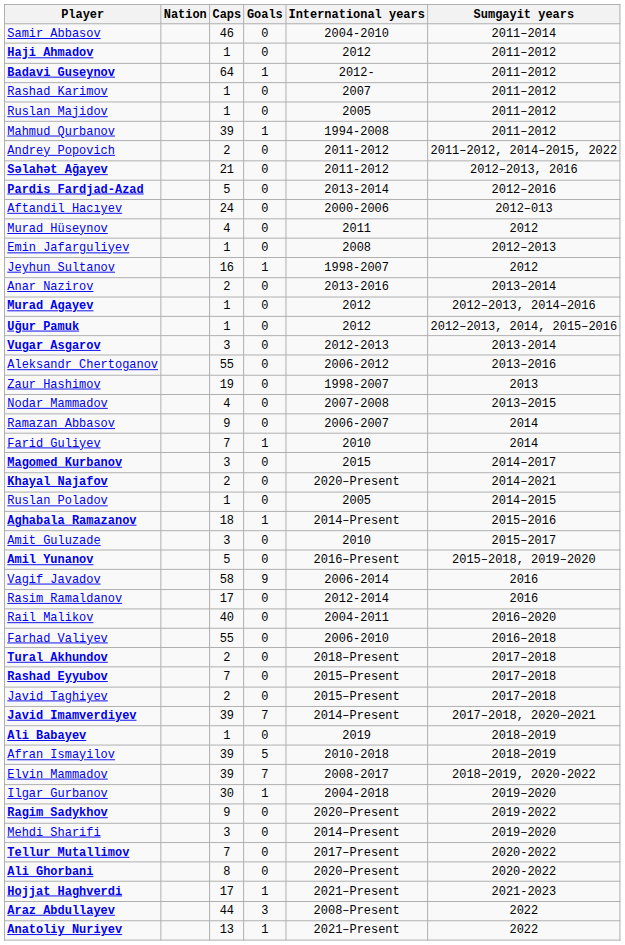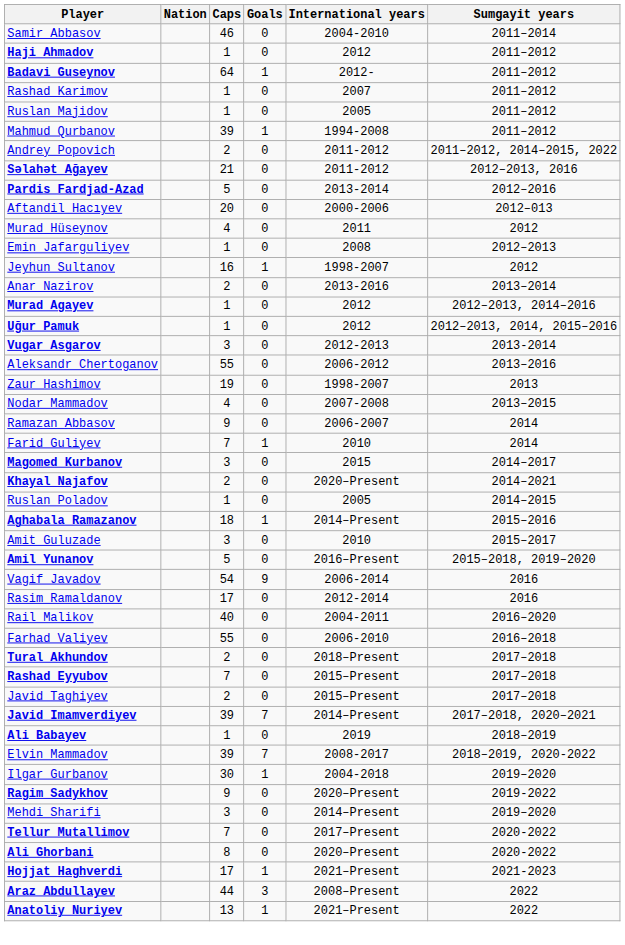 <table class="wikitable sortable" style="text-align:center">
 <tr>
 <th>Player</th>
 <th>Nation</th>
 <th>Caps</th>
 <th>Goals</th>
 <th>International years</th>
 <th>Sumgayit years</th>
 </tr>
 <tr>
 <td align="left"><a href='#'>Samir Abbasov</a></td>
 <td></td>
 <td>46</td>
 <td>0</td>
 <td>2004-2010</td>
 <td>2011–2014</td>
 </tr>
 <tr>
 <td align="left"><strong><a href='#'>Haji Ahmadov</a></strong></td>
 <td></td>
 <td>1</td>
 <td>0</td>
 <td>2012</td>
 <td>2011–2012</td>
 </tr>
 <tr>
 <td align="left"><strong><a href='#'>Badavi Guseynov</a></strong></td>
 <td></td>
 <td>64</td>
 <td>1</td>
 <td>2012-</td>
 <td>2011–2012</td>
 </tr>
 <tr>
 <td align="left"><a href='#'>Rashad Karimov</a></td>
 <td></td>
 <td>1</td>
 <td>0</td>
 <td>2007</td>
 <td>2011–2012</td>
 </tr>
 <tr>
 <td align="left"><a href='#'>Ruslan Majidov</a></td>
 <td></td>
 <td>1</td>
 <td>0</td>
 <td>2005</td>
 <td>2011–2012</td>
 </tr>
 <tr>
 <td align="left"><a href='#'>Mahmud Qurbanov</a></td>
 <td></td>
 <td>39</td>
 <td>1</td>
 <td>1994-2008</td>
 <td>2011–2012</td>
 </tr>
 <tr>
 <td align="left"><a href='#'>Andrey Popovich</a></td>
 <td></td>
 <td>2</td>
 <td>0</td>
 <td>2011-2012</td>
 <td>2011–2012, 2014–2015, 2022</td>
 </tr>
 <tr>
 <td align="left"><strong><a href='#'>Səlahət Ağayev</a></strong></td>
 <td></td>
 <td>21</td>
 <td>0</td>
 <td>2011-2012</td>
 <td>2012–2013, 2016</td>
 </tr>
 <tr>
 <td align="left"><strong><a href='#'>Pardis Fardjad-Azad</a></strong></td>
 <td></td>
 <td>5</td>
 <td>0</td>
 <td>2013-2014</td>
 <td>2012–2016</td>
 </tr>
 <tr>
 <td align="left"><a href='#'>Aftandil Hacıyev</a></td>
 <td></td>
-<td>24</td>
+<td>20</td>
 <td>0</td>
 <td>2000-2006</td>
 <td>2012–013</td>
 </tr>
 <tr>
 <td align="left"><a href='#'>Murad Hüseynov</a></td>
 <td></td>
 <td>4</td>
 <td>0</td>
 <td>2011</td>
 <td>2012</td>
 </tr>
 <tr>
 <td align="left"><a href='#'>Emin Jafarguliyev</a></td>
 <td></td>
 <td>1</td>
 <td>0</td>
 <td>2008</td>
 <td>2012–2013</td>
 </tr>
 <tr>
 <td align="left"><a href='#'>Jeyhun Sultanov</a></td>
 <td></td>
 <td>16</td>
 <td>1</td>
 <td>1998-2007</td>
 <td>2012</td>
 </tr>
 <tr>
 <td align="left"><a href='#'>Anar Nazirov</a></td>
 <td></td>
 <td>2</td>
 <td>0</td>
 <td>2013-2016</td>
 <td>2013–2014</td>
 </tr>
 <tr>
 <td align="left"><strong><a href='#'>Murad Agayev</a></strong></td>
 <td></td>
 <td>1</td>
 <td>0</td>
 <td>2012</td>
 <td>2012–2013, 2014–2016</td>
 </tr>
 <tr>
 <td align="left"><strong><a href='#'>Uğur Pamuk</a></strong></td>
 <td></td>
 <td>1</td>
 <td>0</td>
 <td>2012</td>
 <td>2012–2013, 2014, 2015–2016</td>
 </tr>
 <tr>
 <td align="left"><strong><a href='#'>Vugar Asgarov</a></strong></td>
 <td></td>
 <td>3</td>
 <td>0</td>
 <td>2012-2013</td>
 <td>2013-2014</td>
 </tr>
 <tr>
 <td align="left"><a href='#'>Aleksandr Chertoganov</a></td>
 <td></td>
 <td>55</td>
 <td>0</td>
 <td>2006-2012</td>
 <td>2013–2016</td>
 </tr>
 <tr>
 <td align="left"><a href='#'>Zaur Hashimov</a></td>
 <td></td>
 <td>19</td>
 <td>0</td>
 <td>1998-2007</td>
 <td>2013</td>
 </tr>
 <tr>
 <td align="left"><a href='#'>Nodar Mammadov</a></td>
 <td></td>
 <td>4</td>
 <td>0</td>
 <td>2007-2008</td>
 <td>2013–2015</td>
 </tr>
 <tr>
 <td align="left"><a href='#'>Ramazan Abbasov</a></td>
 <td></td>
 <td>9</td>
 <td>0</td>
 <td>2006-2007</td>
 <td>2014</td>
 </tr>
 <tr>
 <td align="left"><a href='#'>Farid Guliyev</a></td>
 <td></td>
 <td>7</td>
 <td>1</td>
 <td>2010</td>
 <td>2014</td>
 </tr>
 <tr>
 <td align="left"><strong><a href='#'>Magomed Kurbanov</a></strong></td>
 <td></td>
 <td>3</td>
 <td>0</td>
 <td>2015</td>
 <td>2014–2017</td>
 </tr>
 <tr>
 <td align="left"><strong><a href='#'>Khayal Najafov</a></strong></td>
 <td></td>
 <td>2</td>
 <td>0</td>
 <td>2020–Present</td>
 <td>2014–2021</td>
 </tr>
 <tr>
 <td align="left"><a href='#'>Ruslan Poladov</a></td>
 <td></td>
 <td>1</td>
 <td>0</td>
 <td>2005</td>
 <td>2014–2015</td>
 </tr>
 <tr>
 <td align="left"><strong><a href='#'>Aghabala Ramazanov</a></strong></td>
 <td></td>
 <td>18</td>
 <td>1</td>
 <td>2014–Present</td>
 <td>2015–2016</td>
 </tr>
 <tr>
 <td align="left"><a href='#'>Amit Guluzade</a></td>
 <td></td>
 <td>3</td>
 <td>0</td>
 <td>2010</td>
 <td>2015–2017</td>
 </tr>
 <tr>
 <td align="left"><strong><a href='#'>Amil Yunanov</a></strong></td>
 <td></td>
 <td>5</td>
 <td>0</td>
 <td>2016–Present</td>
 <td>2015–2018, 2019–2020</td>
 </tr>
 <tr>
 <td align="left"><a href='#'>Vagif Javadov</a></td>
 <td></td>
-<td>58</td>
+<td>54</td>
 <td>9</td>
 <td>2006-2014</td>
 <td>2016</td>
 </tr>
 <tr>
 <td align="left"><a href='#'>Rasim Ramaldanov</a></td>
 <td></td>
 <td>17</td>
 <td>0</td>
 <td>2012-2014</td>
 <td>2016</td>
 </tr>
 <tr>
 <td align="left"><a href='#'>Rail Malikov</a></td>
 <td></td>
 <td>40</td>
 <td>0</td>
 <td>2004-2011</td>
 <td>2016–2020</td>
 </tr>
 <tr>
 <td align="left"><a href='#'>Farhad Valiyev</a></td>
 <td></td>
 <td>55</td>
 <td>0</td>
 <td>2006-2010</td>
 <td>2016–2018</td>
 </tr>
 <tr>
 <td align="left"><strong><a href='#'>Tural Akhundov</a></strong></td>
 <td></td>
 <td>2</td>
 <td>0</td>
 <td>2018–Present</td>
 <td>2017–2018</td>
 </tr>
 <tr>
 <td align="left"><strong><a href='#'>Rashad Eyyubov</a></strong></td>
 <td></td>
 <td>7</td>
 <td>0</td>
 <td>2015–Present</td>
 <td>2017–2018</td>
 </tr>
 <tr>
 <td align="left"><a href='#'>Javid Taghiyev</a></td>
 <td></td>
 <td>2</td>
 <td>0</td>
 <td>2015–Present</td>
 <td>2017–2018</td>
 </tr>
 <tr>
 <td align="left"><strong><a href='#'>Javid Imamverdiyev</a></strong></td>
 <td></td>
 <td>39</td>
 <td>7</td>
 <td>2014–Present</td>
 <td>2017–2018, 2020–2021</td>
 </tr>
 <tr>
 <td align="left"><strong><a href='#'>Ali Babayev</a></strong></td>
 <td></td>
 <td>1</td>
 <td>0</td>
 <td>2019</td>
-<td>2018–2019</td>
-</tr>
-<tr>
-<td align="left"><a href='#'>Afran Ismayilov</a></td>
-<td></td>
-<td>39</td>
-<td>5</td>
-<td>2010-2018</td>
 <td>2018–2019</td>
 </tr>
 <tr>
 <td align="left"><a href='#'>Elvin Mammadov</a></td>
 <td></td>
 <td>39</td>
 <td>7</td>
 <td>2008-2017</td>
 <td>2018–2019, 2020-2022</td>
 </tr>
 <tr>
 <td align="left"><a href='#'>Ilgar Gurbanov</a></td>
 <td></td>
 <td>30</td>
 <td>1</td>
 <td>2004-2018</td>
 <td>2019–2020</td>
 </tr>
 <tr>
 <td align="left"><strong><a href='#'>Ragim Sadykhov</a></strong></td>
 <td></td>
 <td>9</td>
 <td>0</td>
 <td>2020–Present</td>
 <td>2019-2022</td>
 </tr>
 <tr>
 <td align="left"><a href='#'>Mehdi Sharifi</a></td>
 <td></td>
 <td>3</td>
 <td>0</td>
 <td>2014–Present</td>
 <td>2019–2020</td>
 </tr>
 <tr>
 <td align="left"><strong><a href='#'>Tellur Mutallimov</a></strong></td>
 <td></td>
 <td>7</td>
 <td>0</td>
 <td>2017–Present</td>
 <td>2020-2022</td>
 </tr>
 <tr>
 <td align="left"><strong><a href='#'>Ali Ghorbani</a></strong></td>
 <td></td>
 <td>8</td>
 <td>0</td>
 <td>2020–Present</td>
 <td>2020-2022</td>
 </tr>
 <tr>
 <td align="left"><strong><a href='#'>Hojjat Haghverdi</a></strong></td>
 <td></td>
 <td>17</td>
 <td>1</td>
 <td>2021–Present</td>
 <td>2021-2023</td>
 </tr>
 <tr>
 <td align="left"><strong><a href='#'>Araz Abdullayev</a></strong></td>
 <td></td>
 <td>44</td>
 <td>3</td>
 <td>2008–Present</td>
 <td>2022</td>
 </tr>
 <tr>
 <td align="left"><strong><a href='#'>Anatoliy Nuriyev</a></strong></td>
 <td></td>
 <td>13</td>
 <td>1</td>
 <td>2021–Present</td>
 <td>2022</td>
 </tr>
 </table>
